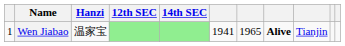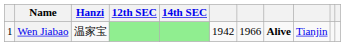 <table class="wikitable sortable" style=text-align:center>
 <tr>
 <th scope=col></th>
 <th scope=col>Name</th>
 <th scope=col><a href='#'>Hanzi</a></th>
 <th scope=col><a href='#'>12th SEC</a></th>
 <th scope=col><a href='#'>14th SEC</a></th>
 <th scope=col></th>
 <th scope=col></th>
 <th scope=col></th>
 <th scope=col></th>
 <th scope=col></th>
 <th scope=col class="unsortable"></th>
 </tr>
 <tr>
 <td>1</td>
 <th align="center" scope="row" style="font-weight:normal;"><a href='#'>Wen Jiabao</a></th>
 <td data-sort-value="22">温家宝</td>
 <td bgcolor = LightGreen></td>
 <td bgcolor = LightGreen></td>
-<td>1941</td>
-<td>1965</td>
+<td>1942</td>
+<td>1966</td>
 <td><strong>Alive</strong></td>
 <td><a href='#'>Tianjin</a></td>
 <td></td>
 <td></td>
 </tr>
 </table>
